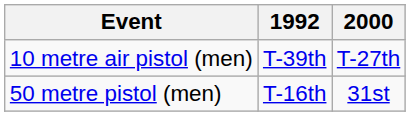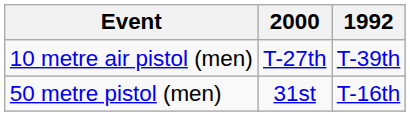 <table class="wikitable" style="text-align: center">
 <tr>
 <th>Event</th>
+<th>2000</th>
 <th>1992</th>
-<th>2000</th>
 </tr>
 <tr>
 <td align=left><a href='#'>10 metre air pistol</a> (men)</td>
+<td><a href='#'>T-27th</a></td>
 <td><a href='#'>T-39th</a></td>
-<td><a href='#'>T-27th</a></td>
 </tr>
 <tr>
 <td align=left><a href='#'>50 metre pistol</a> (men)</td>
+<td><a href='#'>31st</a></td>
 <td><a href='#'>T-16th</a></td>
-<td><a href='#'>31st</a></td>
 </tr>
 </table>
